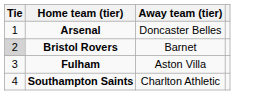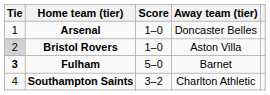 <table class="wikitable" style="text-align:center; font-size:85%">
 <tr>
 <th>Tie</th>
 <th>Home team (tier)</th>
+<th>Score</th>
 <th>Away team (tier)</th>
 <th></th>
 </tr>
 <tr>
 <td align="center">1</td>
 <td><strong>Arsenal</strong></td>
+<td align="center">1–0</td>
 <td>Doncaster Belles</td>
 <td></td>
 </tr>
 <tr>
 <td align="center" style="background: lightgrey;">2</td>
 <td><strong>Bristol Rovers</strong></td>
-<td>Barnet</td>
+<td align="center">1–0</td>
+<td>Aston Villa</td>
 <td></td>
 </tr>
 <tr>
-<td align="center">3</td>
+<td align="center"><strong>3</strong></td>
 <td><strong>Fulham</strong></td>
-<td>Aston Villa</td>
+<td align="center">5–0</td>
+<td>Barnet</td>
 <td></td>
 </tr>
 <tr>
 <td align="center">4</td>
 <td><strong>Southampton Saints</strong></td>
+<td align="center">3–2</td>
 <td>Charlton Athletic</td>
 <td></td>
 </tr>
 </table>
